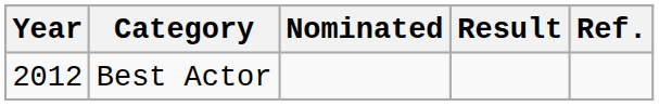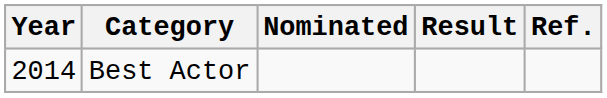 <table class="wikitable">
 <tr>
 <th>Year</th>
 <th>Category</th>
 <th>Nominated</th>
 <th>Result</th>
 <th>Ref.</th>
 </tr>
 <tr>
-<td>2012</td>
+<td>2014</td>
 <td>Best Actor</td>
 <td></td>
 <td></td>
 <td></td>
 </tr>
 </table>
